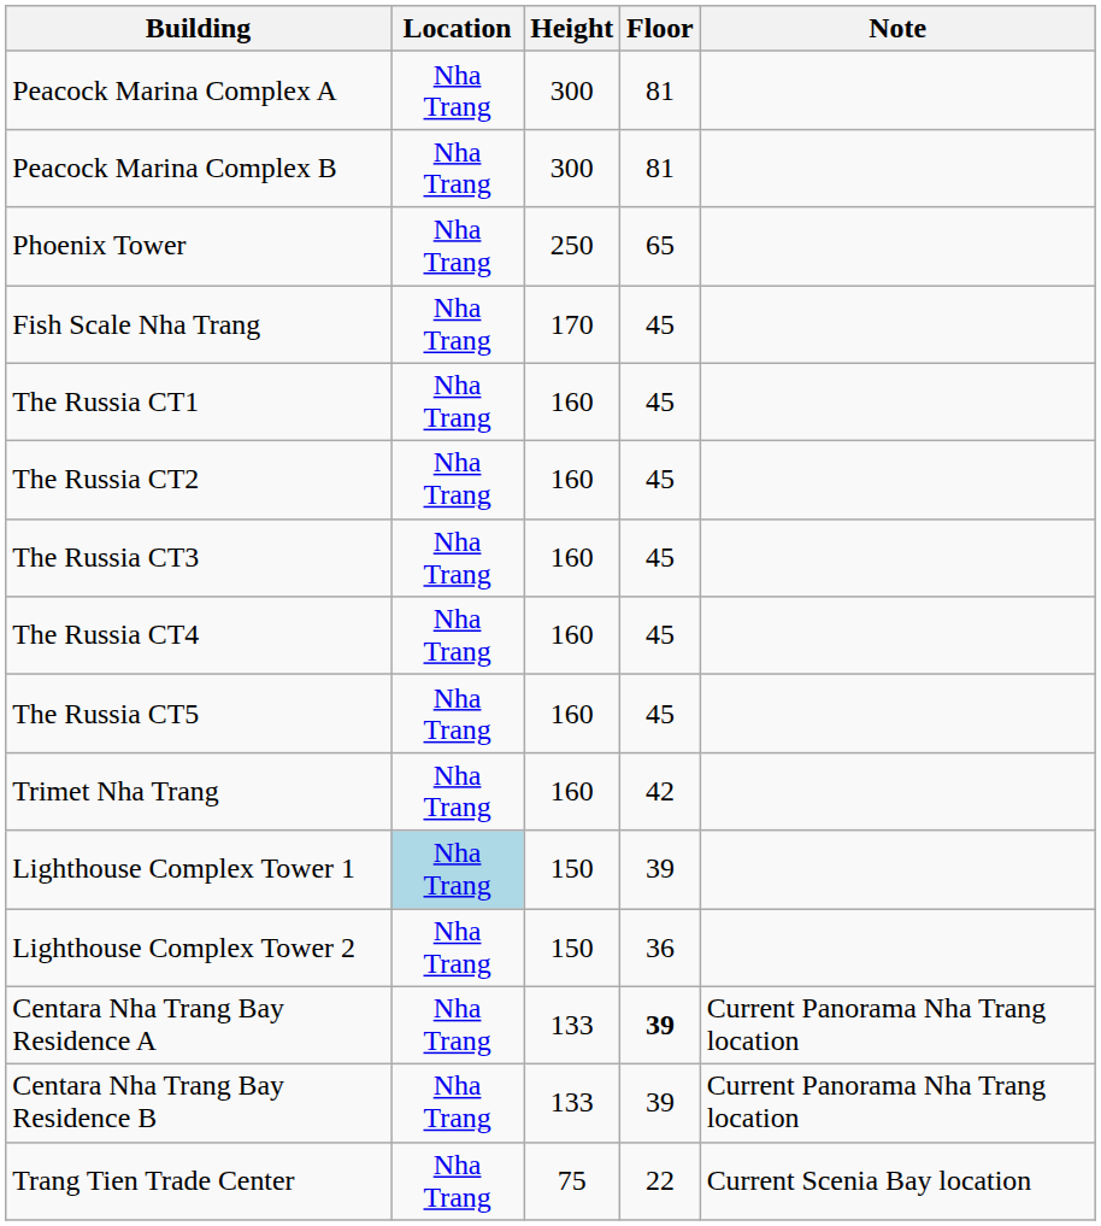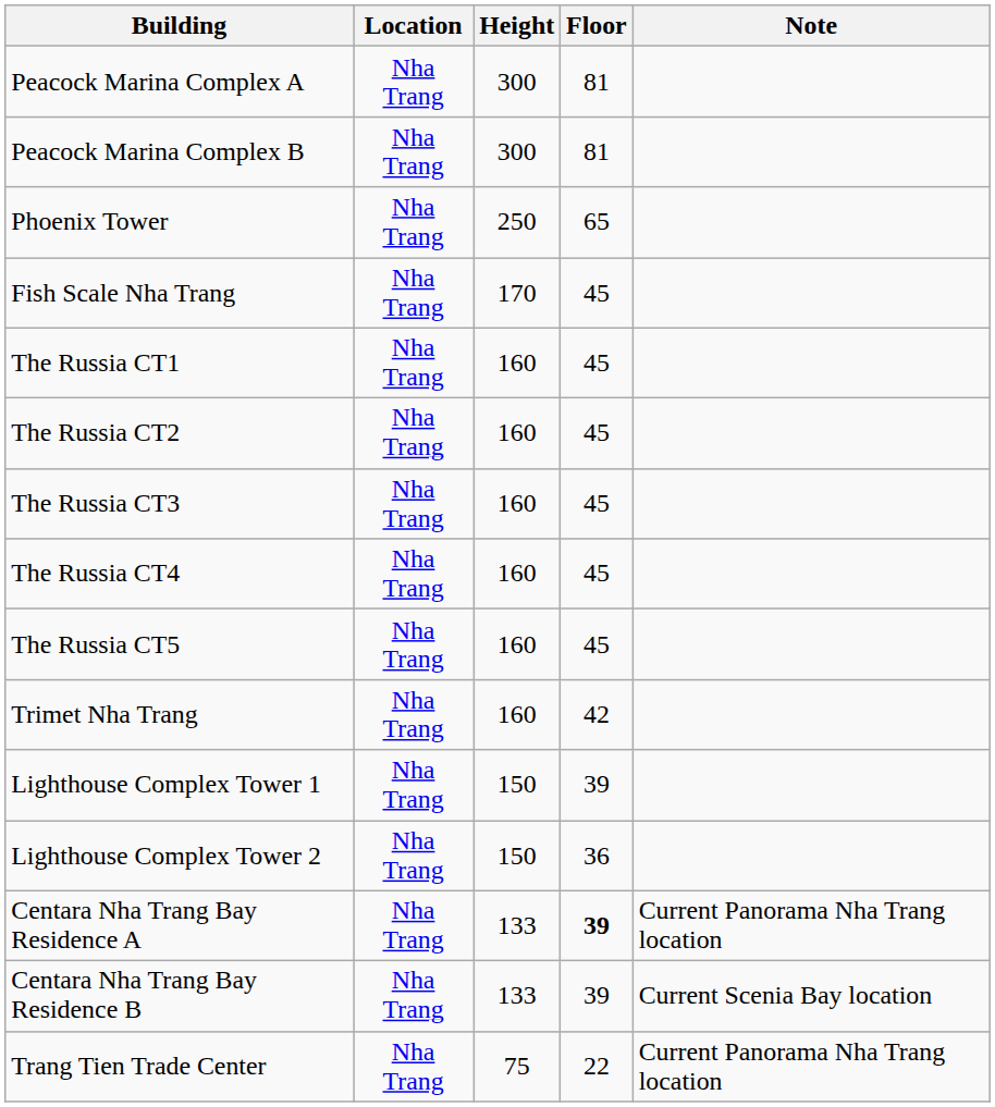 <table class="wikitable sortable" style="text-align:center">
 <tr>
 <th>Building</th>
 <th>Location</th>
 <th>Height</th>
 <th>Floor</th>
 <th>Note</th>
 </tr>
 <tr>
 <td align="left">Peacock Marina Complex A</td>
 <td><a href='#'>Nha Trang</a></td>
 <td>300</td>
 <td>81</td>
 <td align="left"></td>
 </tr>
 <tr>
 <td align="left">Peacock Marina Complex B</td>
 <td><a href='#'>Nha Trang</a></td>
 <td>300</td>
 <td>81</td>
 <td align="left"></td>
 </tr>
 <tr>
 <td align="left">Phoenix Tower</td>
 <td><a href='#'>Nha Trang</a></td>
 <td>250</td>
 <td>65</td>
 <td align="left"></td>
 </tr>
 <tr>
 <td align="left">Fish Scale Nha Trang</td>
 <td><a href='#'>Nha Trang</a></td>
 <td>170</td>
 <td>45</td>
 <td align="left"></td>
 </tr>
 <tr>
 <td align="left">The Russia CT1</td>
 <td><a href='#'>Nha Trang</a></td>
 <td>160</td>
 <td>45</td>
 <td align="left"></td>
 </tr>
 <tr>
 <td align="left">The Russia CT2</td>
 <td><a href='#'>Nha Trang</a></td>
 <td>160</td>
 <td>45</td>
 <td align="left"></td>
 </tr>
 <tr>
 <td align="left">The Russia CT3</td>
 <td><a href='#'>Nha Trang</a></td>
 <td>160</td>
 <td>45</td>
 <td align="left"></td>
 </tr>
 <tr>
 <td align="left">The Russia CT4</td>
 <td><a href='#'>Nha Trang</a></td>
 <td>160</td>
 <td>45</td>
 <td align="left"></td>
 </tr>
 <tr>
 <td align="left">The Russia CT5</td>
 <td><a href='#'>Nha Trang</a></td>
 <td>160</td>
 <td>45</td>
 <td align="left"></td>
 </tr>
 <tr>
 <td align="left">Trimet Nha Trang</td>
 <td><a href='#'>Nha Trang</a></td>
 <td>160</td>
 <td>42</td>
 <td align="left"></td>
 </tr>
 <tr>
 <td align="left">Lighthouse Complex Tower 1</td>
-<td style="background: lightblue;"><a href='#'>Nha Trang</a></td>
+<td><a href='#'>Nha Trang</a></td>
 <td>150</td>
 <td>39</td>
 <td align="left"></td>
 </tr>
 <tr>
 <td align="left">Lighthouse Complex Tower 2</td>
 <td><a href='#'>Nha Trang</a></td>
 <td>150</td>
 <td>36</td>
 <td align="left"></td>
 </tr>
 <tr>
 <td align="left">Centara Nha Trang Bay Residence A</td>
 <td><a href='#'>Nha Trang</a></td>
 <td>133</td>
 <td><strong>39</strong></td>
 <td align="left">Current Panorama Nha Trang location</td>
 </tr>
 <tr>
 <td align="left">Centara Nha Trang Bay Residence B</td>
 <td><a href='#'>Nha Trang</a></td>
 <td>133</td>
 <td>39</td>
-<td align="left">Current Panorama Nha Trang location</td>
+<td align="left">Current Scenia Bay location</td>
 </tr>
 <tr>
 <td align="left">Trang Tien Trade Center</td>
 <td><a href='#'>Nha Trang</a></td>
 <td>75</td>
 <td>22</td>
-<td align="left">Current Scenia Bay location</td>
+<td align="left">Current Panorama Nha Trang location</td>
 </tr>
 </table>
